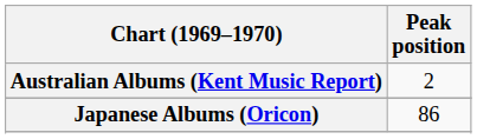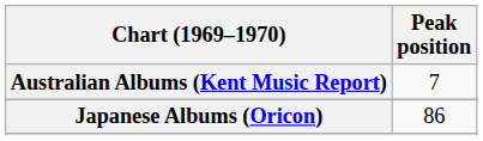 <table class="wikitable sortable plainrowheaders" style="text-align:center">
 <tr>
 <th scope="col">Chart (1969–1970)</th>
 <th scope="col">Peak<br>position</th>
 </tr>
 <tr>
 <th scope="row">Australian Albums (<a href='#'>Kent Music Report</a>)</th>
-<td>2</td>
+<td>7</td>
 </tr>
 <tr>
 </tr>
 <tr>
 <th scope="row">Japanese Albums (<a href='#'>Oricon</a>)</th>
 <td>86</td>
 </tr>
 <tr>
 </tr>
 <tr>
 </tr>
 </table>
